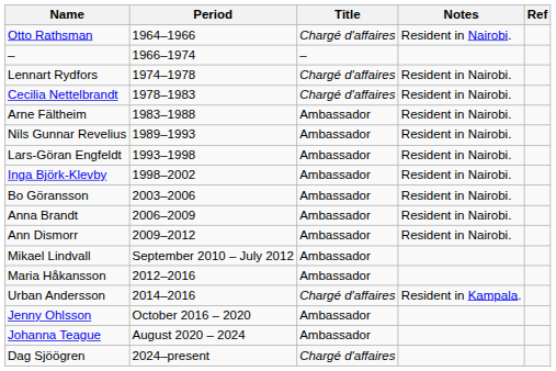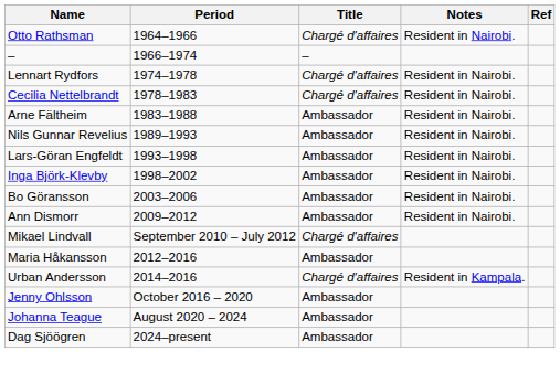 <table class="wikitable">
 <tr>
 <th>Name</th>
 <th>Period</th>
 <th>Title</th>
 <th>Notes</th>
 <th>Ref</th>
 </tr>
 <tr>
 <td><a href='#'>Otto Rathsman</a></td>
 <td>1964–1966</td>
 <td><em>Chargé d'affaires</em></td>
 <td>Resident in <a href='#'>Nairobi</a>.</td>
 <td></td>
 </tr>
 <tr>
 <td>–</td>
 <td>1966–1974</td>
 <td>–</td>
 <td></td>
 <td></td>
 </tr>
 <tr>
 <td>Lennart Rydfors</td>
 <td>1974–1978</td>
 <td><em>Chargé d'affaires</em></td>
 <td>Resident in Nairobi.</td>
 <td></td>
 </tr>
 <tr>
 <td><a href='#'>Cecilia Nettelbrandt</a></td>
 <td>1978–1983</td>
 <td><em>Chargé d'affaires</em></td>
 <td>Resident in Nairobi.</td>
 <td></td>
 </tr>
 <tr>
 <td>Arne Fältheim</td>
 <td>1983–1988</td>
 <td>Ambassador</td>
 <td>Resident in Nairobi.</td>
 <td></td>
 </tr>
 <tr>
 <td>Nils Gunnar Revelius</td>
 <td>1989–1993</td>
 <td>Ambassador</td>
 <td>Resident in Nairobi.</td>
 <td></td>
 </tr>
 <tr>
 <td>Lars-Göran Engfeldt</td>
 <td>1993–1998</td>
 <td>Ambassador</td>
 <td>Resident in Nairobi.</td>
 <td></td>
 </tr>
 <tr>
 <td><a href='#'>Inga Björk-Klevby</a></td>
 <td>1998–2002</td>
 <td>Ambassador</td>
 <td>Resident in Nairobi.</td>
 <td></td>
 </tr>
 <tr>
 <td>Bo Göransson</td>
 <td>2003–2006</td>
 <td>Ambassador</td>
 <td>Resident in Nairobi.</td>
 <td></td>
 </tr>
 <tr>
-<td>Anna Brandt</td>
-<td>2006–2009</td>
-<td>Ambassador</td>
-<td>Resident in Nairobi.</td>
-<td></td>
-</tr>
-<tr>
 <td>Ann Dismorr</td>
 <td>2009–2012</td>
 <td>Ambassador</td>
 <td>Resident in Nairobi.</td>
 <td></td>
 </tr>
 <tr>
 <td>Mikael Lindvall</td>
 <td>September 2010 – July 2012</td>
-<td>Ambassador</td>
+<td><em>Chargé d'affaires</em></td>
 <td></td>
 <td></td>
 </tr>
 <tr>
 <td>Maria Håkansson</td>
 <td>2012–2016</td>
 <td>Ambassador</td>
 <td></td>
 <td></td>
 </tr>
 <tr>
 <td>Urban Andersson</td>
 <td>2014–2016</td>
 <td><em>Chargé d'affaires</em></td>
 <td>Resident in <a href='#'>Kampala</a>.</td>
 <td></td>
 </tr>
 <tr>
 <td><a href='#'>Jenny Ohlsson</a></td>
 <td>October 2016 – 2020</td>
 <td>Ambassador</td>
 <td></td>
 <td></td>
 </tr>
 <tr>
 <td><a href='#'>Johanna Teague</a></td>
 <td>August 2020 – 2024</td>
 <td>Ambassador</td>
 <td></td>
 <td></td>
 </tr>
 <tr>
 <td>Dag Sjöögren</td>
 <td>2024–present</td>
-<td><em>Chargé d'affaires</em></td>
+<td>Ambassador</td>
 <td></td>
 <td></td>
 </tr>
 </table>
